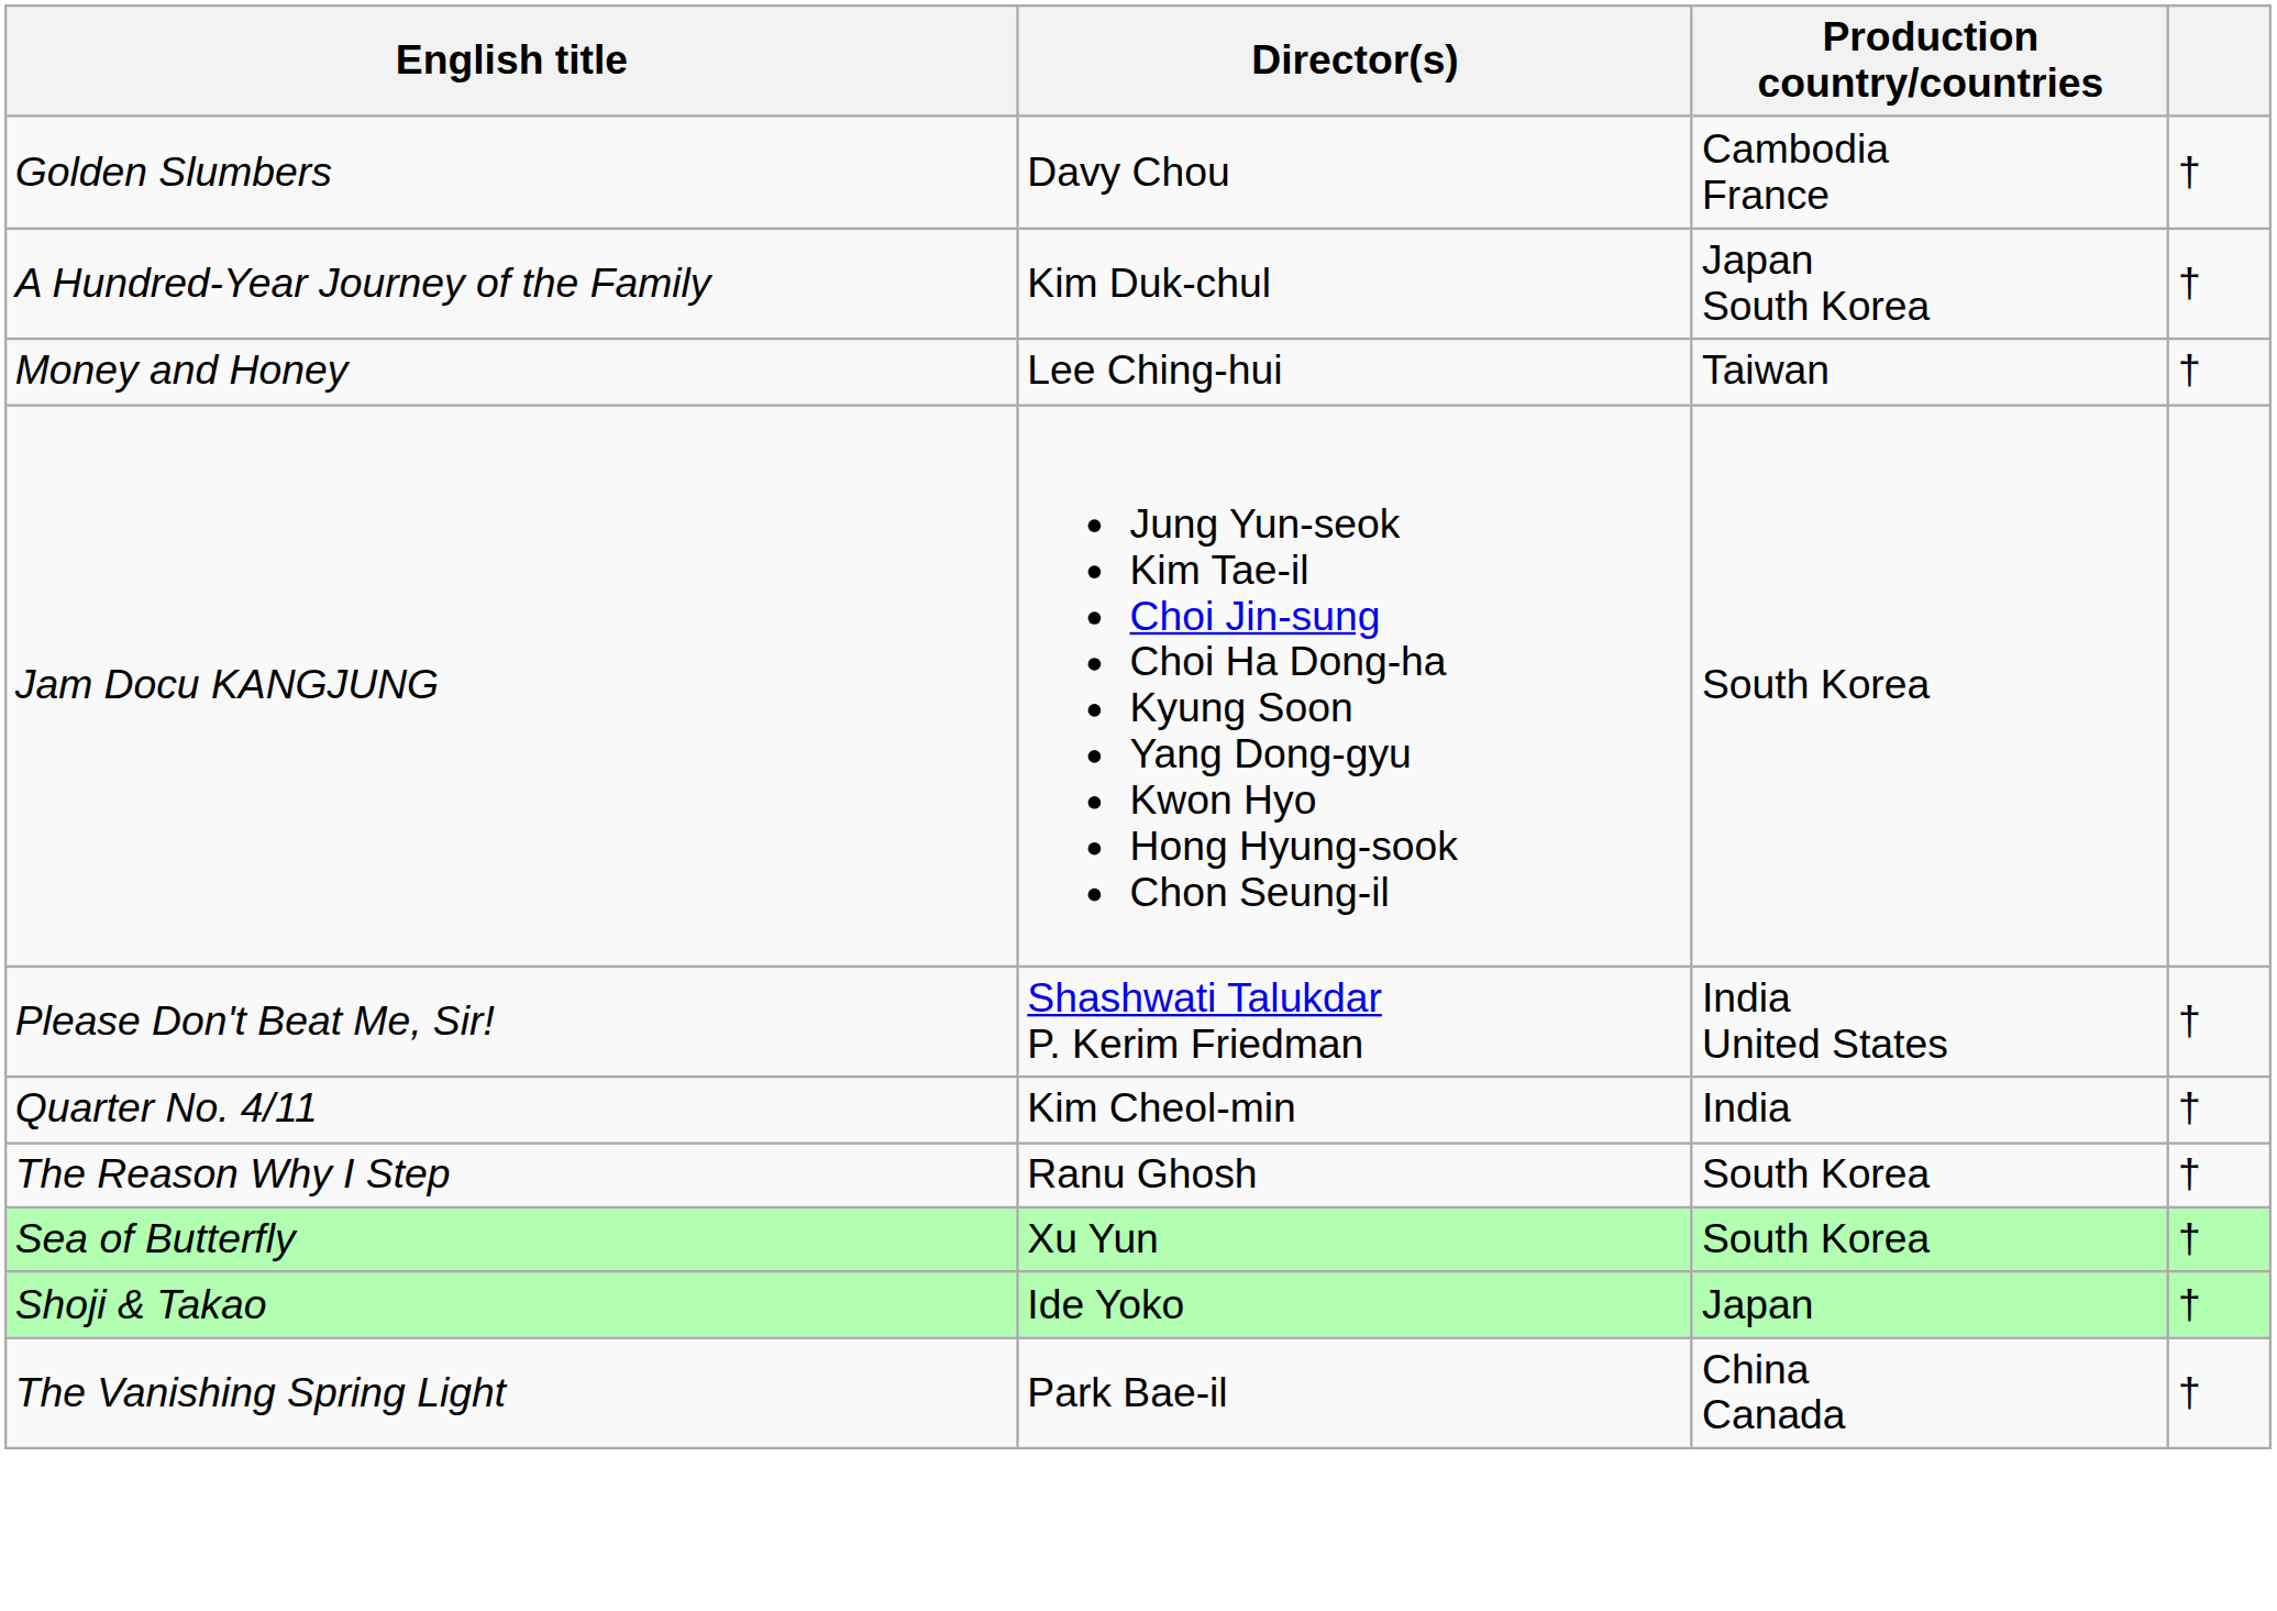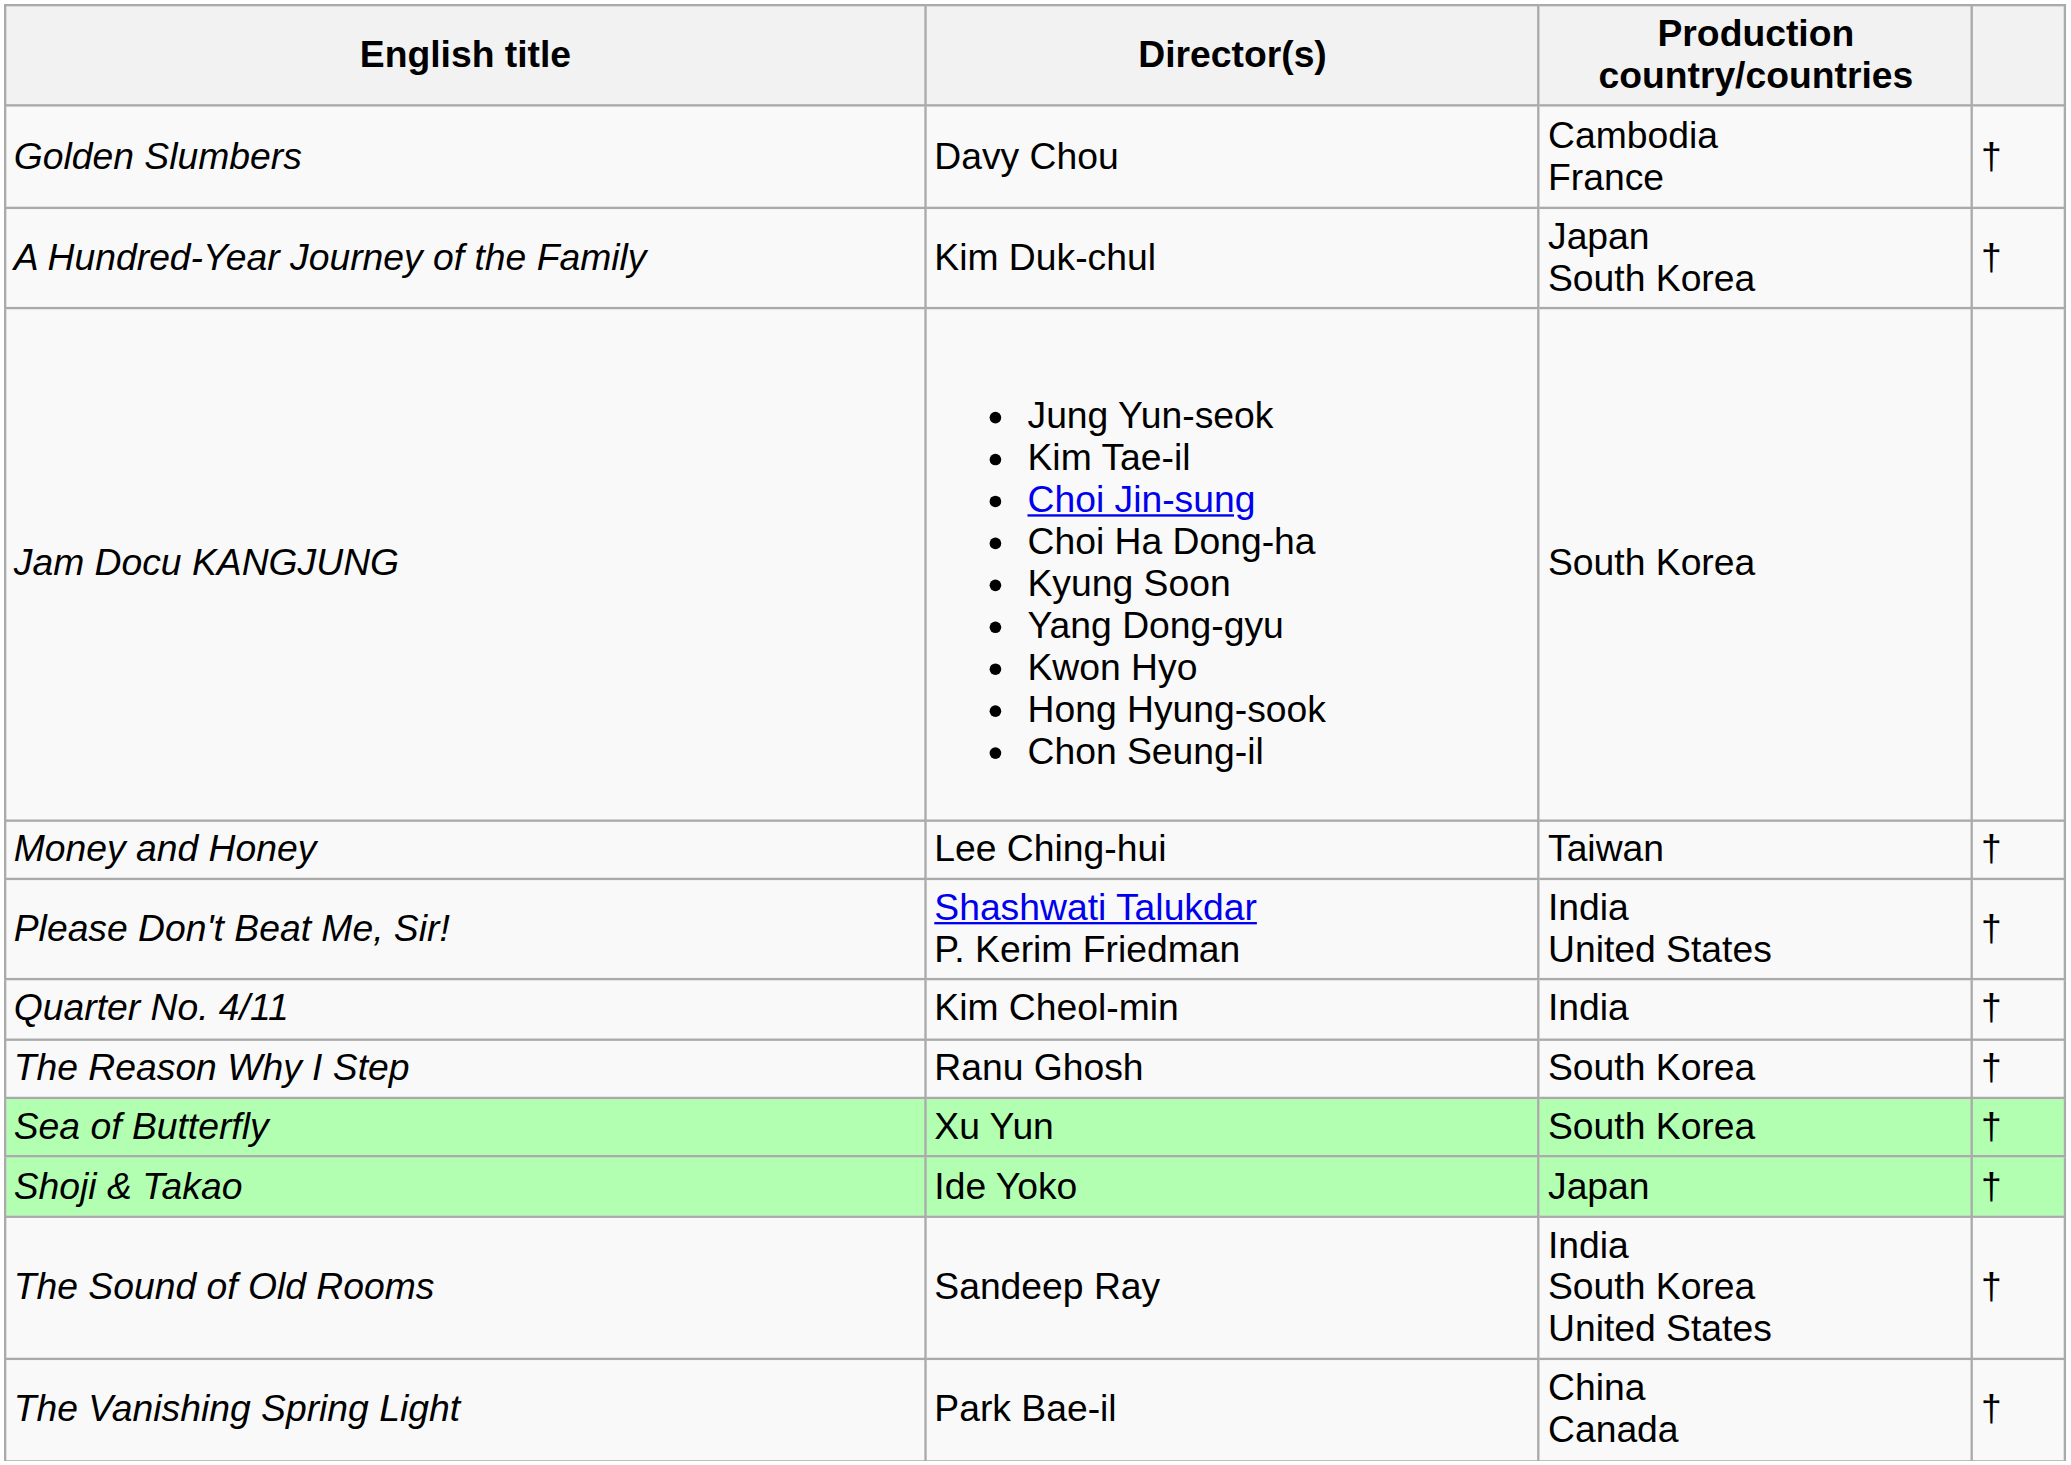 <table class="sortable wikitable" width="70%" cellpadding="5">
 <tr>
 <th width="30%">English title</th>
 <th width="20%">Director(s)</th>
 <th width="10%">Production country/countries</th>
 <th width="3%"></th>
 </tr>
 <tr>
 <td><em>Golden Slumbers</em></td>
 <td>Davy Chou</td>
 <td>Cambodia<br>France</td>
 <td>†</td>
 </tr>
 <tr>
 <td><em>A Hundred-Year Journey of the Family</em></td>
 <td>Kim Duk-chul</td>
 <td>Japan<br>South Korea</td>
 <td>†</td>
 </tr>
 <tr>
+<td><em>Jam Docu KANGJUNG</em></td>
+<td><br><ul><li>Jung Yun-seok</li><li>Kim Tae-il</li><li><a href='#'>Choi Jin-sung</a></li><li>Choi Ha Dong-ha</li><li>Kyung Soon</li><li>Yang Dong-gyu</li><li>Kwon Hyo</li><li>Hong Hyung-sook</li><li>Chon Seung-il</li></ul></td>
+<td>South Korea</td>
+<td></td>
+</tr>
+<tr>
 <td><em>Money and Honey</em></td>
 <td>Lee Ching-hui</td>
 <td>Taiwan</td>
 <td>†</td>
-</tr>
-<tr>
-<td><em>Jam Docu KANGJUNG</em></td>
-<td><br><ul><li>Jung Yun-seok</li><li>Kim Tae-il</li><li><a href='#'>Choi Jin-sung</a></li><li>Choi Ha Dong-ha</li><li>Kyung Soon</li><li>Yang Dong-gyu</li><li>Kwon Hyo</li><li>Hong Hyung-sook</li><li>Chon Seung-il</li></ul></td>
-<td>South Korea</td>
-<td></td>
 </tr>
 <tr>
 <td><em>Please Don't Beat Me, Sir!</em></td>
 <td><a href='#'>Shashwati Talukdar</a><br>P. Kerim Friedman</td>
 <td>India<br>United States</td>
 <td>†</td>
 </tr>
 <tr>
 <td><em>Quarter No. 4/11</em></td>
 <td>Kim Cheol-min</td>
 <td>India</td>
 <td>†</td>
 </tr>
 <tr>
 <td><em>The Reason Why I Step</em></td>
 <td>Ranu Ghosh</td>
 <td>South Korea</td>
 <td>†</td>
 </tr>
 <tr style="background:#B2FFB2;">
 <td><em>Sea of Butterfly</em></td>
 <td>Xu Yun</td>
 <td>South Korea</td>
 <td>†</td>
 </tr>
 <tr style="background:#B2FFB2;">
 <td><em>Shoji & Takao</em></td>
 <td>Ide Yoko</td>
 <td>Japan</td>
 <td>†</td>
 </tr>
 <tr>
+<td><em>The Sound of Old Rooms</em></td>
+<td>Sandeep Ray</td>
+<td>India<br>South Korea<br>United States</td>
+<td>†</td>
+</tr>
+<tr>
 <td><em>The Vanishing Spring Light</em></td>
 <td>Park Bae-il</td>
 <td>China<br>Canada</td>
 <td>†</td>
 </tr>
 </table>
